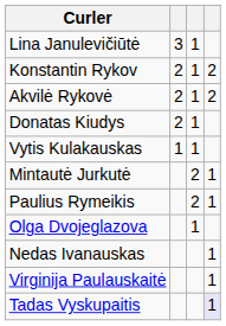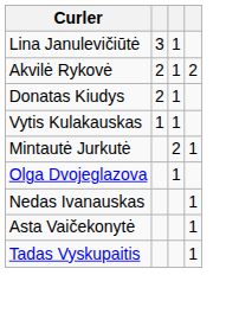 <table class="wikitable" style="text-align:center;">
 <tr>
 <th>Curler</th>
 <th></th>
 <th></th>
 <th></th>
 </tr>
 <tr>
 <td align="left">Lina Janulevičiūtė</td>
 <td>3</td>
 <td>1</td>
 <td></td>
-</tr>
-<tr>
-<td align="left">Konstantin Rykov</td>
-<td>2</td>
-<td>1</td>
-<td>2</td>
 </tr>
 <tr>
 <td align="left">Akvilė Rykovė</td>
 <td>2</td>
 <td>1</td>
 <td>2</td>
 </tr>
 <tr>
 <td align="left">Donatas Kiudys</td>
 <td>2</td>
 <td>1</td>
 <td></td>
 </tr>
 <tr>
 <td align="left">Vytis Kulakauskas</td>
 <td>1</td>
 <td>1</td>
 <td></td>
 </tr>
 <tr>
 <td align="left">Mintautė Jurkutė</td>
 <td></td>
 <td>2</td>
 <td>1</td>
 </tr>
 <tr>
-<td align="left">Paulius Rymeikis</td>
-<td></td>
-<td>2</td>
-<td>1</td>
-</tr>
-<tr>
 <td align="left"><a href='#'>Olga Dvojeglazova</a></td>
 <td></td>
 <td>1</td>
 <td></td>
 </tr>
 <tr>
 <td align="left">Nedas Ivanauskas</td>
 <td></td>
 <td></td>
 <td>1</td>
 </tr>
 <tr>
-<td align="left"><a href='#'>Virginija Paulauskaitė</a></td>
+<td align="left">Asta Vaičekonytė</td>
 <td></td>
 <td></td>
 <td>1</td>
 </tr>
 <tr>
 <td align="left"><a href='#'>Tadas Vyskupaitis</a></td>
 <td></td>
 <td></td>
-<td style="background: lavender;">1</td>
+<td>1</td>
 </tr>
 </table>
